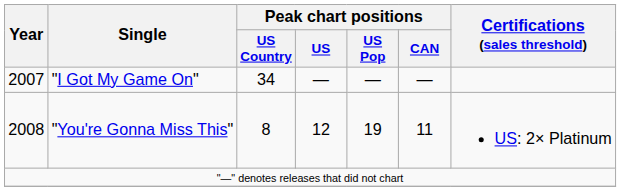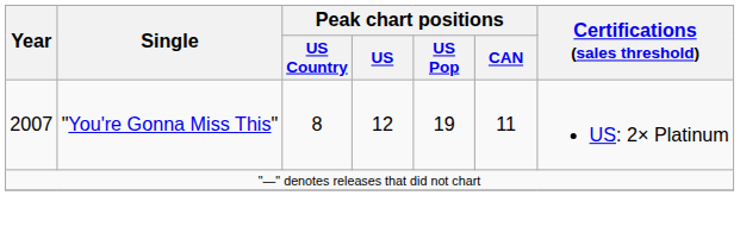 <table class="wikitable" style="text-align:center;">
 <tr>
 <th rowspan="2">Year</th>
 <th rowspan="2">Single</th>
 <th colspan="4">Peak chart positions</th>
 <th rowspan="2"><a href='#'>Certifications</a><br><small>(<a href='#'>sales threshold</a>)</small></th>
 </tr>
 <tr style="font-size:smaller;">
 <th width="45"><a href='#'>US Country</a></th>
 <th width="45"><a href='#'>US</a></th>
 <th width="45"><a href='#'>US<br>Pop</a></th>
 <th width="45"><a href='#'>CAN</a></th>
 </tr>
 <tr>
 <td>2007</td>
-<td align="left">"<a href='#'>I Got My Game On</a>"</td>
-<td>34</td>
-<td>—</td>
-<td>—</td>
-<td>—</td>
-<td></td>
-</tr>
-<tr>
-<td>2008</td>
 <td align="left">"<a href='#'>You're Gonna Miss This</a>"</td>
 <td>8</td>
 <td>12</td>
 <td>19</td>
 <td>11</td>
 <td align="left"><br><ul><li><a href='#'>US</a>: 2× Platinum</li></ul></td>
 </tr>
 <tr>
 <td colspan="7" style="font-size:8pt">"—" denotes releases that did not chart</td>
 </tr>
 <tr>
 </tr>
 </table>
